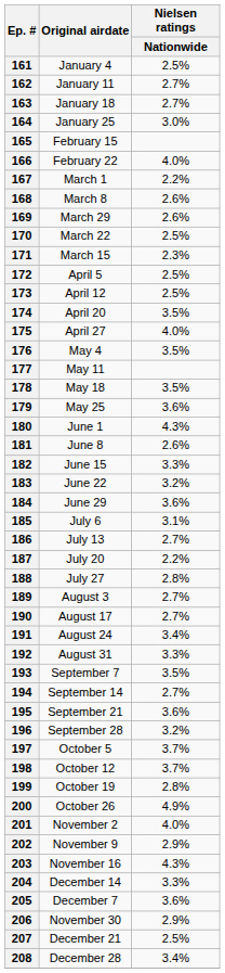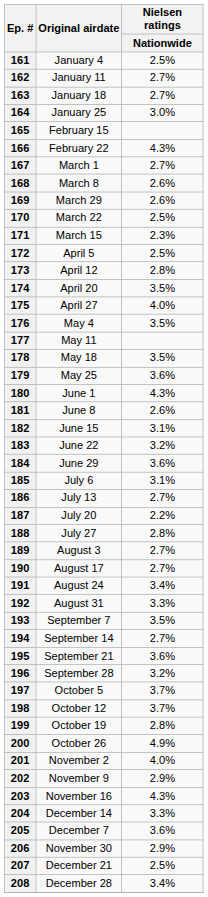 <table class="wikitable" style="text-align:center;">
 <tr>
 <th rowspan=2style= width:40px;>Ep. #</th>
 <th rowspan=2style=width:135px;>Original airdate</th>
 <th width=110><strong>Nielsen ratings</strong></th>
 </tr>
 <tr>
 <th><strong>Nationwide</strong></th>
 </tr>
 <tr>
 <th>161</th>
 <td>January 4</td>
 <td>2.5%</td>
 </tr>
 <tr>
 <th>162</th>
 <td>January 11</td>
 <td>2.7%</td>
 </tr>
 <tr>
 <th>163</th>
 <td>January 18</td>
 <td>2.7%</td>
 </tr>
 <tr>
 <th>164</th>
 <td>January 25</td>
 <td>3.0%</td>
 </tr>
 <tr>
 <th>165</th>
 <td>February 15</td>
 <td></td>
 </tr>
 <tr>
 <th>166</th>
 <td>February 22</td>
-<td>4.0%</td>
+<td>4.3%</td>
 </tr>
 <tr>
 <th>167</th>
 <td>March 1</td>
-<td>2.2%</td>
+<td>2.7%</td>
 </tr>
 <tr>
 <th>168</th>
 <td>March 8</td>
 <td>2.6%</td>
 </tr>
 <tr>
 <th>169</th>
 <td>March 29</td>
 <td>2.6%</td>
 </tr>
 <tr>
 <th>170</th>
 <td>March 22</td>
 <td>2.5%</td>
 </tr>
 <tr>
 <th>171</th>
 <td>March 15</td>
 <td>2.3%</td>
 </tr>
 <tr>
 <th>172</th>
 <td>April 5</td>
 <td>2.5%</td>
 </tr>
 <tr>
 <th>173</th>
 <td>April 12</td>
-<td>2.5%</td>
+<td>2.8%</td>
 </tr>
 <tr>
 <th>174</th>
 <td>April 20</td>
 <td>3.5%</td>
 </tr>
 <tr>
 <th>175</th>
 <td>April 27</td>
 <td>4.0%</td>
 </tr>
 <tr>
 <th>176</th>
 <td>May 4</td>
 <td>3.5%</td>
 </tr>
 <tr>
 <th>177</th>
 <td>May 11</td>
 <td></td>
 </tr>
 <tr>
 <th>178</th>
 <td>May 18</td>
 <td>3.5%</td>
 </tr>
 <tr>
 <th>179</th>
 <td>May 25</td>
 <td>3.6%</td>
 </tr>
 <tr>
 <th>180</th>
 <td>June 1</td>
 <td>4.3%</td>
 </tr>
 <tr>
 <th>181</th>
 <td>June 8</td>
 <td>2.6%</td>
 </tr>
 <tr>
 <th>182</th>
 <td>June 15</td>
-<td>3.3%</td>
+<td>3.1%</td>
 </tr>
 <tr>
 <th>183</th>
 <td>June 22</td>
 <td>3.2%</td>
 </tr>
 <tr>
 <th>184</th>
 <td>June 29</td>
 <td>3.6%</td>
 </tr>
 <tr>
 <th>185</th>
 <td>July 6</td>
 <td>3.1%</td>
 </tr>
 <tr>
 <th>186</th>
 <td>July 13</td>
 <td>2.7%</td>
 </tr>
 <tr>
 <th>187</th>
 <td>July 20</td>
 <td>2.2%</td>
 </tr>
 <tr>
 <th>188</th>
 <td>July 27</td>
 <td>2.8%</td>
 </tr>
 <tr>
 <th>189</th>
 <td>August 3</td>
 <td>2.7%</td>
 </tr>
 <tr>
 <th>190</th>
 <td>August 17</td>
 <td>2.7%</td>
 </tr>
 <tr>
 <th>191</th>
 <td>August 24</td>
 <td>3.4%</td>
 </tr>
 <tr>
 <th>192</th>
 <td>August 31</td>
 <td>3.3%</td>
 </tr>
 <tr>
 <th>193</th>
 <td>September 7</td>
 <td>3.5%</td>
 </tr>
 <tr>
 <th>194</th>
 <td>September 14</td>
 <td>2.7%</td>
 </tr>
 <tr>
 <th>195</th>
 <td>September 21</td>
 <td>3.6%</td>
 </tr>
 <tr>
 <th>196</th>
 <td>September 28</td>
 <td>3.2%</td>
 </tr>
 <tr>
 <th>197</th>
 <td>October 5</td>
 <td>3.7%</td>
 </tr>
 <tr>
 <th>198</th>
 <td>October 12</td>
 <td>3.7%</td>
 </tr>
 <tr>
 <th>199</th>
 <td>October 19</td>
 <td>2.8%</td>
 </tr>
 <tr>
 <th>200</th>
 <td>October 26</td>
 <td>4.9%</td>
 </tr>
 <tr>
 <th>201</th>
 <td>November 2</td>
 <td>4.0%</td>
 </tr>
 <tr>
 <th>202</th>
 <td>November 9</td>
 <td>2.9%</td>
 </tr>
 <tr>
 <th>203</th>
 <td>November 16</td>
 <td>4.3%</td>
 </tr>
 <tr>
 <th>204</th>
 <td>December 14</td>
 <td>3.3%</td>
 </tr>
 <tr>
 <th>205</th>
 <td>December 7</td>
 <td>3.6%</td>
 </tr>
 <tr>
 <th>206</th>
 <td>November 30</td>
 <td>2.9%</td>
 </tr>
 <tr>
 <th>207</th>
 <td>December 21</td>
 <td>2.5%</td>
 </tr>
 <tr>
 <th>208</th>
 <td>December 28</td>
 <td>3.4%</td>
 </tr>
 <tr>
 </tr>
 </table>
